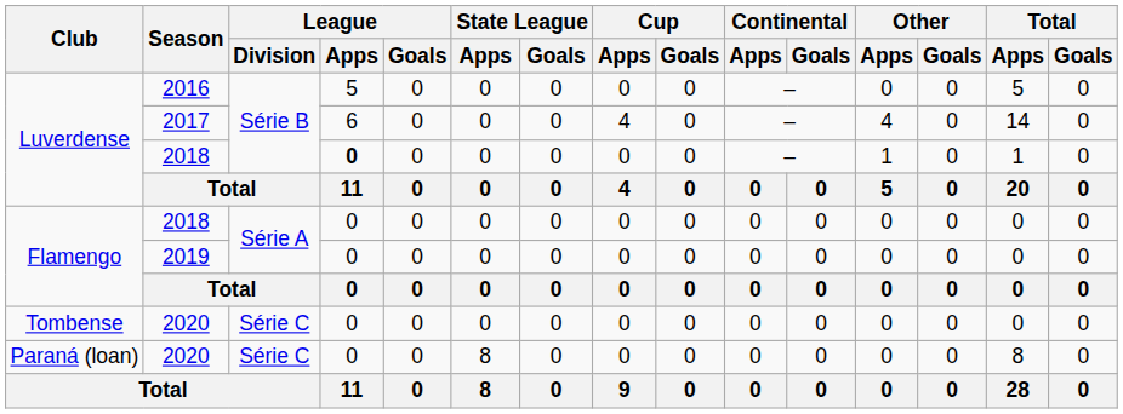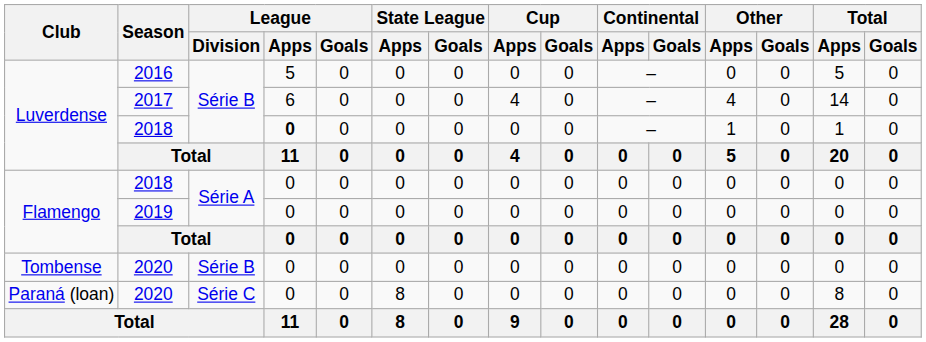 <table class="wikitable" style="text-align: center">
 <tr>
 <th rowspan="2">Club</th>
 <th rowspan="2">Season</th>
 <th colspan="3">League</th>
 <th colspan="2">State League</th>
 <th colspan="2">Cup</th>
 <th colspan="2">Continental</th>
 <th colspan="2">Other</th>
 <th colspan="2">Total</th>
 </tr>
 <tr>
 <th>Division</th>
 <th>Apps</th>
 <th>Goals</th>
 <th>Apps</th>
 <th>Goals</th>
 <th>Apps</th>
 <th>Goals</th>
 <th>Apps</th>
 <th>Goals</th>
 <th>Apps</th>
 <th>Goals</th>
 <th>Apps</th>
 <th>Goals</th>
 </tr>
 <tr>
 <td rowspan="4"><a href='#'>Luverdense</a></td>
 <td><a href='#'>2016</a></td>
 <td rowspan="3"><a href='#'>Série B</a></td>
 <td>5</td>
 <td>0</td>
 <td>0</td>
 <td>0</td>
 <td>0</td>
 <td>0</td>
 <td colspan="2">–</td>
 <td>0</td>
 <td>0</td>
 <td>5</td>
 <td>0</td>
 </tr>
 <tr>
 <td><a href='#'>2017</a></td>
 <td>6</td>
 <td>0</td>
 <td>0</td>
 <td>0</td>
 <td>4</td>
 <td>0</td>
 <td colspan="2">–</td>
 <td>4</td>
 <td>0</td>
 <td>14</td>
 <td>0</td>
 </tr>
 <tr>
 <td><a href='#'>2018</a></td>
 <td><strong>0</strong></td>
 <td>0</td>
 <td>0</td>
 <td>0</td>
 <td>0</td>
 <td>0</td>
 <td colspan="2">–</td>
 <td>1</td>
 <td>0</td>
 <td>1</td>
 <td>0</td>
 </tr>
 <tr>
 <th colspan="2"><strong>Total</strong></th>
 <th>11</th>
 <th>0</th>
 <th>0</th>
 <th>0</th>
 <th>4</th>
 <th>0</th>
 <th>0</th>
 <th>0</th>
 <th>5</th>
 <th>0</th>
 <th>20</th>
 <th>0</th>
 </tr>
 <tr>
 <td rowspan="3"><a href='#'>Flamengo</a></td>
 <td><a href='#'>2018</a></td>
 <td rowspan="2"><a href='#'>Série A</a></td>
 <td>0</td>
 <td>0</td>
 <td>0</td>
 <td>0</td>
 <td>0</td>
 <td>0</td>
 <td>0</td>
 <td>0</td>
 <td>0</td>
 <td>0</td>
 <td>0</td>
 <td>0</td>
 </tr>
 <tr>
 <td><a href='#'>2019</a></td>
 <td>0</td>
 <td>0</td>
 <td>0</td>
 <td>0</td>
 <td>0</td>
 <td>0</td>
 <td>0</td>
 <td>0</td>
 <td>0</td>
 <td>0</td>
 <td>0</td>
 <td>0</td>
 </tr>
 <tr>
 <th colspan="2"><strong>Total</strong></th>
 <th>0</th>
 <th>0</th>
 <th>0</th>
 <th>0</th>
 <th>0</th>
 <th>0</th>
 <th>0</th>
 <th>0</th>
 <th>0</th>
 <th>0</th>
 <th>0</th>
 <th>0</th>
 </tr>
 <tr>
 <td><a href='#'>Tombense</a></td>
 <td><a href='#'>2020</a></td>
-<td><a href='#'>Série C</a></td>
+<td><a href='#'>Série B</a></td>
 <td>0</td>
 <td>0</td>
 <td>0</td>
 <td>0</td>
 <td>0</td>
 <td>0</td>
 <td>0</td>
 <td>0</td>
 <td>0</td>
 <td>0</td>
 <td>0</td>
 <td>0</td>
 </tr>
 <tr>
 <td><a href='#'>Paraná</a> (loan)</td>
 <td><a href='#'>2020</a></td>
 <td><a href='#'>Série C</a></td>
 <td>0</td>
 <td>0</td>
 <td>8</td>
 <td>0</td>
 <td>0</td>
 <td>0</td>
 <td>0</td>
 <td>0</td>
 <td>0</td>
 <td>0</td>
 <td>8</td>
 <td>0</td>
 </tr>
 <tr>
 <th colspan="3"><strong>Total</strong></th>
 <th>11</th>
 <th>0</th>
 <th>8</th>
 <th>0</th>
 <th>9</th>
 <th>0</th>
 <th>0</th>
 <th>0</th>
 <th>0</th>
 <th>0</th>
 <th>28</th>
 <th>0</th>
 </tr>
 </table>
